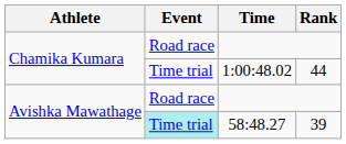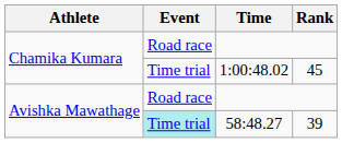 <table class=wikitable style="font-size:90%;">
 <tr>
 <th>Athlete</th>
 <th>Event</th>
 <th>Time</th>
 <th>Rank</th>
 </tr>
 <tr align=center>
 <td align=left rowspan=2><a href='#'>Chamika Kumara</a></td>
 <td align=left><a href='#'>Road race</a></td>
 <td colspan=2></td>
 </tr>
 <tr align=center>
 <td align=left><a href='#'>Time trial</a></td>
 <td>1:00:48.02</td>
-<td>44</td>
+<td>45</td>
 </tr>
 <tr align=center>
 <td align=left rowspan=2><a href='#'>Avishka Mawathage</a></td>
 <td align=left><a href='#'>Road race</a></td>
 <td colspan=2></td>
 </tr>
 <tr align=center>
 <td align=left style="background: paleturquoise;"><a href='#'>Time trial</a></td>
 <td>58:48.27</td>
 <td>39</td>
 </tr>
 </table>
